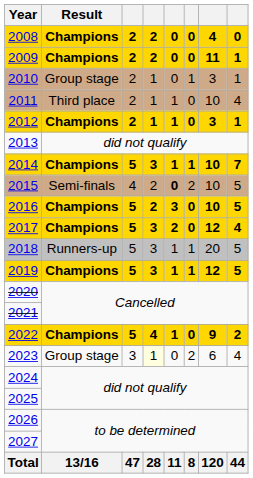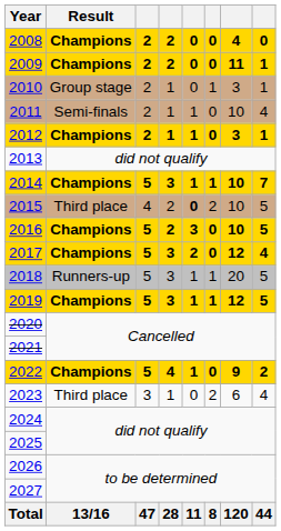 <table class="wikitable" style="text-align: center;">
 <tr>
 <th>Year</th>
 <th>Result</th>
 <th></th>
 <th></th>
 <th></th>
 <th></th>
 <th></th>
 <th></th>
 </tr>
 <tr style="background:gold;">
 <td> <a href='#'>2008</a></td>
 <td><strong>Champions</strong></td>
 <td><strong>2</strong></td>
 <td><strong>2</strong></td>
 <td><strong>0</strong></td>
 <td><strong>0</strong></td>
 <td><strong>4</strong></td>
 <td><strong>0</strong></td>
 </tr>
 <tr style="background:gold;">
 <td> <a href='#'>2009</a></td>
 <td><strong>Champions</strong></td>
 <td><strong>2</strong></td>
 <td><strong>2</strong></td>
 <td><strong>0</strong></td>
 <td><strong>0</strong></td>
 <td><strong>11</strong></td>
 <td><strong>1</strong></td>
 </tr>
 <tr style="background:#cfaa88;">
 <td> <a href='#'>2010</a></td>
 <td>Group stage</td>
 <td>2</td>
 <td>1</td>
 <td>0</td>
 <td>1</td>
 <td>3</td>
 <td>1</td>
 </tr>
 <tr style="background:#cfaa88;">
 <td> <a href='#'>2011</a></td>
-<td>Third place</td>
+<td>Semi-finals</td>
 <td>2</td>
 <td>1</td>
 <td>1</td>
 <td>0</td>
 <td>10</td>
 <td>4</td>
 </tr>
 <tr style="background:gold;">
 <td> <a href='#'>2012</a></td>
 <td><strong>Champions</strong></td>
 <td><strong>2</strong></td>
 <td><strong>1</strong></td>
 <td><strong>1</strong></td>
 <td><strong>0</strong></td>
 <td><strong>3</strong></td>
 <td><strong>1</strong></td>
 </tr>
 <tr>
 <td> <a href='#'>2013</a></td>
 <td colspan=7><em>did not qualify</em></td>
 </tr>
 <tr style="background:gold;">
 <td> <a href='#'>2014</a></td>
 <td><strong>Champions</strong></td>
 <td><strong>5</strong></td>
 <td><strong>3</strong></td>
 <td><strong>1</strong></td>
 <td><strong>1</strong></td>
 <td><strong>10</strong></td>
 <td><strong>7</strong></td>
 </tr>
 <tr style="background:#cfaa88;">
 <td> <a href='#'>2015</a></td>
-<td>Semi-finals</td>
+<td>Third place</td>
 <td>4</td>
 <td>2</td>
 <td><strong>0</strong></td>
 <td>2</td>
 <td>10</td>
 <td>5</td>
 </tr>
 <tr style="background:gold;">
 <td> <a href='#'>2016</a></td>
 <td><strong>Champions</strong></td>
 <td><strong>5</strong></td>
 <td><strong>2</strong></td>
 <td><strong>3</strong></td>
 <td><strong>0</strong></td>
 <td><strong>10</strong></td>
 <td><strong>5</strong></td>
 </tr>
 <tr style="background:gold;">
 <td> <a href='#'>2017</a></td>
 <td><strong>Champions</strong></td>
 <td><strong>5</strong></td>
 <td><strong>3</strong></td>
 <td><strong>2</strong></td>
 <td><strong>0</strong></td>
 <td><strong>12</strong></td>
 <td><strong>4</strong></td>
 </tr>
 <tr style="background:silver;">
 <td> <a href='#'>2018</a></td>
 <td>Runners-up</td>
 <td>5</td>
 <td>3</td>
 <td>1</td>
 <td>1</td>
 <td>20</td>
 <td>5</td>
 </tr>
 <tr style="background:gold;">
 <td> <a href='#'>2019</a></td>
 <td><strong>Champions</strong></td>
 <td><strong>5</strong></td>
 <td><strong>3</strong></td>
 <td><strong>1</strong></td>
 <td><strong>1</strong></td>
 <td><strong>12</strong></td>
 <td><strong>5</strong></td>
 </tr>
 <tr>
 <td> <s><a href='#'>2020</a></s></td>
 <td colspan=7 rowspan=2><em>Cancelled</em></td>
 </tr>
 <tr>
 <td> <s><a href='#'>2021</a></s></td>
 </tr>
 <tr style="background:gold;">
 <td> <a href='#'>2022</a></td>
 <td><strong>Champions</strong></td>
 <td><strong>5</strong></td>
 <td><strong>4</strong></td>
 <td><strong>1</strong></td>
 <td><strong>0</strong></td>
 <td><strong>9</strong></td>
 <td><strong>2</strong></td>
 </tr>
 <tr>
 <td> <a href='#'>2023</a></td>
-<td>Group stage</td>
+<td>Third place</td>
 <td>3</td>
-<td style="background: lightyellow;">1</td>
+<td>1</td>
 <td>0</td>
 <td>2</td>
 <td>6</td>
 <td>4</td>
 </tr>
 <tr>
 <td> <a href='#'>2024</a></td>
 <td colspan=7 rowspan=2><em>did not qualify</em></td>
 </tr>
 <tr>
 <td> <a href='#'>2025</a></td>
 </tr>
 <tr>
 <td> <a href='#'>2026</a></td>
 <td colspan=7 rowspan=2><em>to be determined</em></td>
 </tr>
 <tr>
 <td> <a href='#'>2027</a></td>
 </tr>
 <tr>
 <th><strong>Total</strong></th>
 <th>13/16</th>
 <th>47</th>
 <th>28</th>
 <th>11</th>
 <th>8</th>
 <th>120</th>
 <th>44</th>
 </tr>
 </table>
